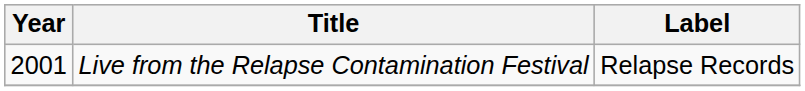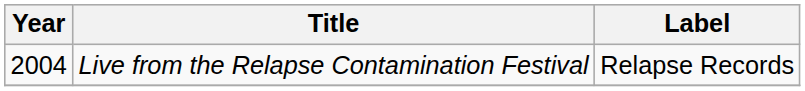 <table class="wikitable">
 <tr>
 <th>Year</th>
 <th>Title</th>
 <th>Label</th>
 </tr>
 <tr>
-<td>2001</td>
+<td>2004</td>
 <td><em>Live from the Relapse Contamination Festival</em></td>
 <td>Relapse Records</td>
 </tr>
 <tr>
 </tr>
 </table>
